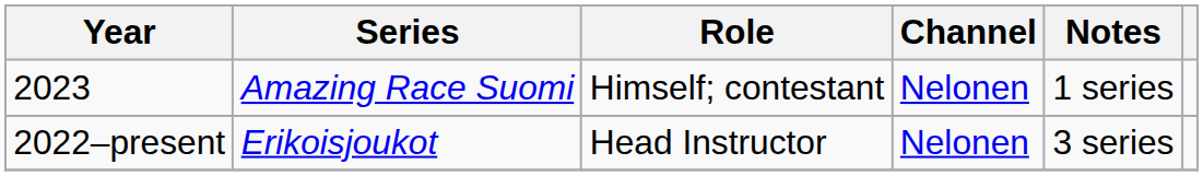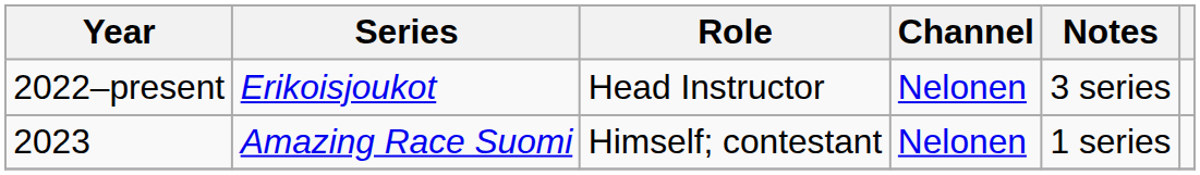 <table class="wikitable">
 <tr>
 <th>Year</th>
 <th>Series</th>
 <th>Role</th>
 <th>Channel</th>
 <th>Notes</th>
 <th></th>
 </tr>
 <tr>
+<td>2022–present</td>
+<td><em><a href='#'>Erikoisjoukot</a></em></td>
+<td>Head Instructor</td>
+<td><a href='#'>Nelonen</a></td>
+<td>3 series</td>
+<td></td>
+</tr>
+<tr>
 <td>2023</td>
 <td><em><a href='#'>Amazing Race Suomi</a></em></td>
 <td>Himself; contestant</td>
 <td><a href='#'>Nelonen</a></td>
 <td>1 series</td>
 <td></td>
 </tr>
 <tr>
-<td>2022–present</td>
-<td><em><a href='#'>Erikoisjoukot</a></em></td>
-<td>Head Instructor</td>
-<td><a href='#'>Nelonen</a></td>
-<td>3 series</td>
-<td></td>
-</tr>
-<tr>
 </tr>
 </table>
